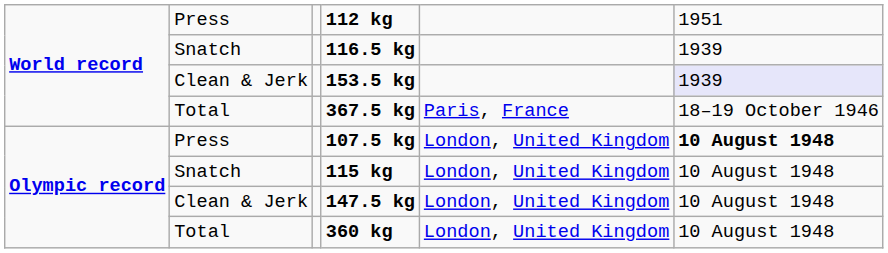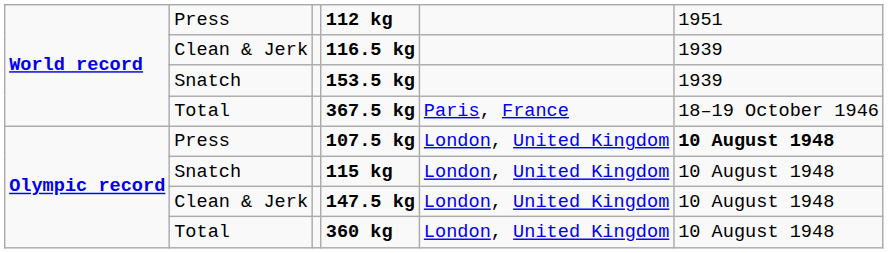 <table class="wikitable">
 <tr>
 <td rowspan=4><strong><a href='#'>World record</a></strong></td>
 <td>Press</td>
 <td></td>
 <td><strong>112 kg</strong></td>
 <td></td>
 <td>1951</td>
 </tr>
 <tr>
-<td>Snatch</td>
+<td>Clean & Jerk</td>
 <td></td>
 <td><strong>116.5 kg</strong></td>
 <td></td>
 <td>1939</td>
 </tr>
 <tr>
-<td>Clean & Jerk</td>
+<td>Snatch</td>
 <td></td>
 <td><strong>153.5 kg</strong></td>
 <td></td>
-<td style="background: lavender;">1939</td>
+<td>1939</td>
 </tr>
 <tr>
 <td>Total</td>
 <td></td>
 <td><strong>367.5 kg</strong></td>
 <td><a href='#'>Paris</a>, <a href='#'>France</a></td>
 <td>18–19 October 1946</td>
 </tr>
 <tr>
 <td rowspan=4><strong><a href='#'>Olympic record</a></strong></td>
 <td>Press</td>
 <td></td>
 <td><strong>107.5 kg</strong></td>
 <td><a href='#'>London</a>, <a href='#'>United Kingdom</a></td>
 <td><strong>10 August 1948</strong></td>
 </tr>
 <tr>
 <td>Snatch</td>
 <td></td>
 <td><strong>115 kg</strong></td>
 <td><a href='#'>London</a>, <a href='#'>United Kingdom</a></td>
 <td>10 August 1948</td>
 </tr>
 <tr>
 <td>Clean & Jerk</td>
 <td></td>
 <td><strong>147.5 kg</strong></td>
 <td><a href='#'>London</a>, <a href='#'>United Kingdom</a></td>
 <td>10 August 1948</td>
 </tr>
 <tr>
 <td>Total</td>
 <td></td>
 <td><strong>360 kg</strong></td>
 <td><a href='#'>London</a>, <a href='#'>United Kingdom</a></td>
 <td>10 August 1948</td>
 </tr>
 </table>
